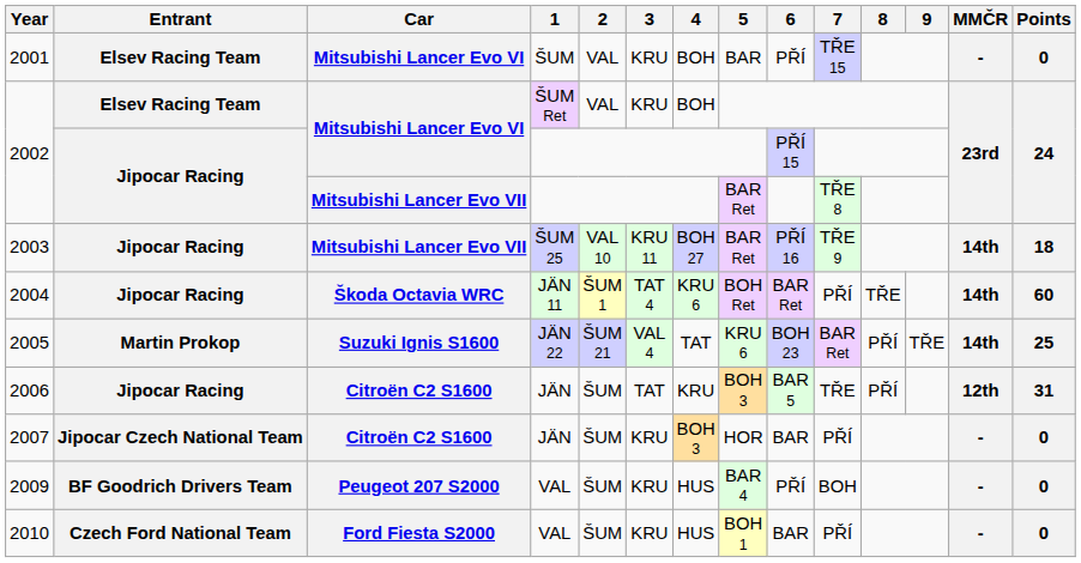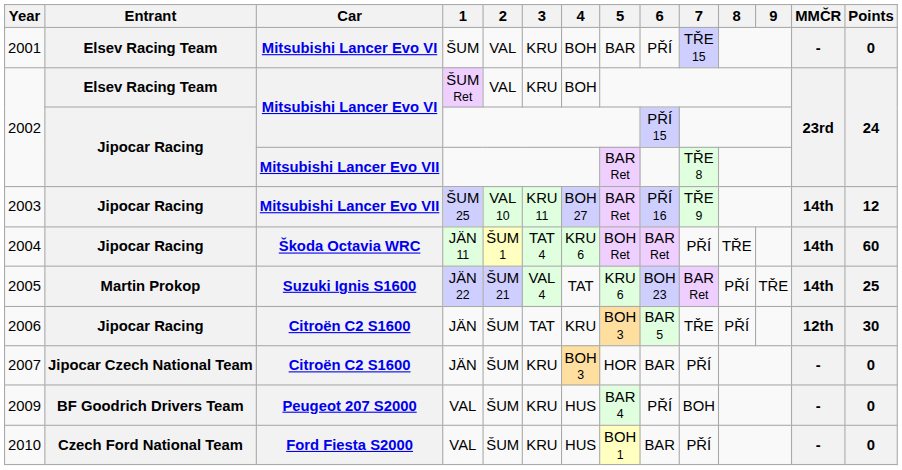 <table class="wikitable" style="text-align:center; font-size:85%">
 <tr>
 <th>Year</th>
 <th>Entrant</th>
 <th>Car</th>
 <th>1</th>
 <th>2</th>
 <th>3</th>
 <th>4</th>
 <th>5</th>
 <th>6</th>
 <th>7</th>
 <th>8</th>
 <th>9</th>
 <th>MMČR</th>
 <th>Points</th>
 </tr>
 <tr>
 <td>2001</td>
 <th nowrap>Elsev Racing Team</th>
 <th nowrap><a href='#'>Mitsubishi Lancer Evo VI</a></th>
 <td>ŠUM</td>
 <td>VAL</td>
 <td>KRU</td>
 <td>BOH</td>
 <td>BAR</td>
 <td>PŘÍ</td>
 <td style="background:#cfcfff;">TŘE<br><small>15</small></td>
 <td colspan=2></td>
 <th>-</th>
 <th>0</th>
 </tr>
 <tr>
 <td rowspan="3">2002</td>
 <th nowrap>Elsev Racing Team</th>
 <th rowspan="2" nowrap><a href='#'>Mitsubishi Lancer Evo VI</a></th>
 <td style="background:#efcfff;">ŠUM<br><small>Ret</small></td>
 <td>VAL</td>
 <td>KRU</td>
 <td>BOH</td>
 <td colspan=5></td>
 <th rowspan="3">23rd</th>
 <th rowspan="3">24</th>
 </tr>
 <tr>
 <th rowspan="2" nowrap>Jipocar Racing</th>
 <td colspan=5></td>
 <td style="background:#cfcfff;">PŘÍ<br><small>15</small></td>
 <td colspan=3></td>
 </tr>
 <tr>
 <th nowrap><a href='#'>Mitsubishi Lancer Evo VII</a></th>
 <td colspan=4></td>
 <td style="background:#efcfff;">BAR<br><small>Ret</small></td>
 <td></td>
 <td style="background:#dfffdf;">TŘE<br><small>8</small></td>
 <td colspan=2></td>
 </tr>
 <tr>
 <td>2003</td>
 <th nowrap>Jipocar Racing</th>
 <th nowrap><a href='#'>Mitsubishi Lancer Evo VII</a></th>
 <td style="background:#cfcfff;">ŠUM<br><small>25</small></td>
 <td style="background:#dfffdf;">VAL<br><small>10</small></td>
 <td style="background:#dfffdf;">KRU<br><small>11</small></td>
 <td style="background:#cfcfff;">BOH<br><small>27</small></td>
 <td style="background:#efcfff;">BAR<br><small>Ret</small></td>
 <td style="background:#cfcfff;">PŘÍ<br><small>16</small></td>
 <td style="background:#dfffdf;">TŘE<br><small>9</small></td>
 <td colspan=2></td>
 <th>14th</th>
-<th>18</th>
+<th>12</th>
 </tr>
 <tr>
 <td>2004</td>
 <th nowrap>Jipocar Racing</th>
 <th nowrap><a href='#'>Škoda Octavia WRC</a></th>
 <td style="background:#dfffdf;">JÄN<br><small>11</small></td>
 <td style="background:#ffffbf;">ŠUM<br><small>1</small></td>
 <td style="background:#dfffdf;">TAT<br><small>4</small></td>
 <td style="background:#dfffdf;">KRU<br><small>6</small></td>
 <td style="background:#efcfff;">BOH<br><small>Ret</small></td>
 <td style="background:#efcfff;">BAR<br><small>Ret</small></td>
 <td>PŘÍ</td>
 <td>TŘE</td>
 <td></td>
 <th>14th</th>
 <th>60</th>
 </tr>
 <tr>
 <td>2005</td>
 <th nowrap>Martin Prokop</th>
 <th nowrap><a href='#'>Suzuki Ignis S1600</a></th>
 <td style="background:#cfcfff;">JÄN<br><small>22</small></td>
 <td style="background:#cfcfff;">ŠUM<br><small>21</small></td>
 <td style="background:#dfffdf;">VAL<br><small>4</small></td>
 <td>TAT</td>
 <td style="background:#dfffdf;">KRU<br><small>6</small></td>
 <td style="background:#cfcfff;">BOH<br><small>23</small></td>
 <td style="background:#efcfff;">BAR<br><small>Ret</small></td>
 <td>PŘÍ</td>
 <td>TŘE</td>
 <th>14th</th>
 <th>25</th>
 </tr>
 <tr>
 <td>2006</td>
 <th nowrap>Jipocar Racing</th>
 <th nowrap><a href='#'>Citroën C2 S1600</a></th>
 <td>JÄN</td>
 <td>ŠUM</td>
 <td>TAT</td>
 <td>KRU</td>
 <td style="background:#ffdf9f;">BOH<br><small>3</small></td>
 <td style="background:#dfffdf;">BAR<br><small>5</small></td>
 <td>TŘE</td>
 <td>PŘÍ</td>
 <td></td>
 <th>12th</th>
-<th>31</th>
+<th>30</th>
 </tr>
 <tr>
 <td>2007</td>
 <th nowrap>Jipocar Czech National Team</th>
 <th nowrap><a href='#'>Citroën C2 S1600</a></th>
 <td>JÄN</td>
 <td>ŠUM</td>
 <td>KRU</td>
 <td style="background:#ffdf9f;">BOH<br><small>3</small></td>
 <td>HOR</td>
 <td>BAR</td>
 <td>PŘÍ</td>
 <td colspan=2></td>
 <th>-</th>
 <th>0</th>
 </tr>
 <tr>
 <td>2009</td>
 <th nowrap>BF Goodrich Drivers Team</th>
 <th nowrap><a href='#'>Peugeot 207 S2000</a></th>
 <td>VAL</td>
 <td>ŠUM</td>
 <td>KRU</td>
 <td>HUS</td>
 <td style="background:#dfffdf;">BAR<br><small>4</small></td>
 <td>PŘÍ</td>
 <td>BOH</td>
 <td colspan=2></td>
 <th>-</th>
 <th>0</th>
 </tr>
 <tr>
 <td>2010</td>
 <th nowrap>Czech Ford National Team</th>
 <th nowrap><a href='#'>Ford Fiesta S2000</a></th>
 <td>VAL</td>
 <td>ŠUM</td>
 <td>KRU</td>
 <td>HUS</td>
 <td style="background:#ffffbf;">BOH<br><small>1</small></td>
 <td>BAR</td>
 <td>PŘÍ</td>
 <td colspan=2></td>
 <th>-</th>
 <th>0</th>
 </tr>
 </table>
